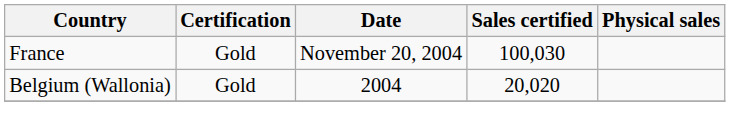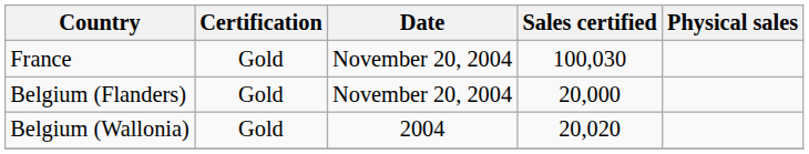 <table class="wikitable sortable">
 <tr>
 <th bgcolor="#ebf5ff">Country</th>
 <th bgcolor="#ebf5ff">Certification</th>
 <th bgcolor="#ebf5ff">Date</th>
 <th bgcolor="#ebf5ff">Sales certified</th>
 <th bgcolor="#ebf5ff">Physical sales</th>
 </tr>
 <tr>
 <td>France</td>
 <td align="center">Gold</td>
 <td align="center">November 20, 2004</td>
 <td align="center">100,030</td>
 <td align="center"></td>
 </tr>
 <tr>
+<td>Belgium (Flanders)</td>
+<td align="center">Gold</td>
+<td align="center">November 20, 2004</td>
+<td align="center">20,000</td>
+<td align="center"></td>
+</tr>
+<tr>
 <td>Belgium (Wallonia)</td>
 <td align="center">Gold</td>
 <td align="center">2004</td>
 <td align="center">20,020</td>
 <td align="center"></td>
 </tr>
 <tr>
 </tr>
 </table>
